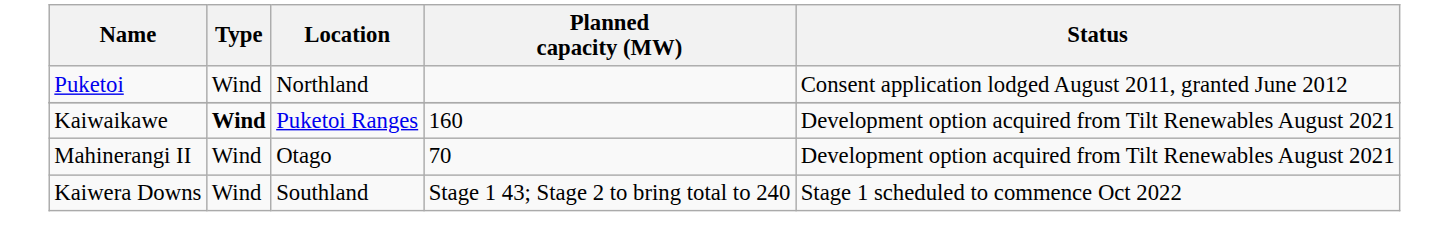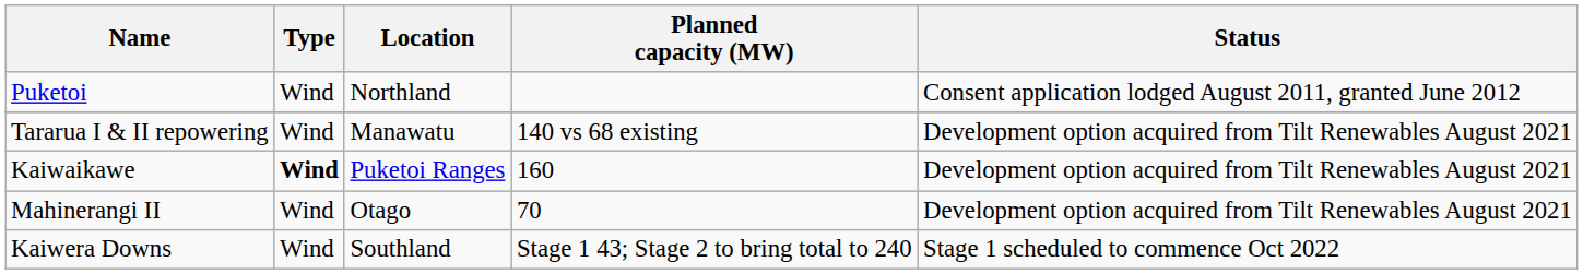 <table class="wikitable" style="margin:auto;">
 <tr>
 <th>Name</th>
 <th>Type</th>
 <th>Location</th>
 <th>Planned <br> capacity (MW)</th>
 <th>Status</th>
 </tr>
 <tr>
 <td><a href='#'>Puketoi</a></td>
 <td>Wind</td>
 <td>Northland</td>
 <td></td>
 <td>Consent application lodged August 2011, granted June 2012</td>
 </tr>
 <tr>
+</tr>
+<tr>
+<td>Tararua I & II repowering</td>
+<td>Wind</td>
+<td>Manawatu</td>
+<td>140 vs 68 existing</td>
+<td>Development option acquired from Tilt Renewables August 2021</td>
 </tr>
 <tr>
 <td>Kaiwaikawe</td>
 <td><strong>Wind</strong></td>
 <td><a href='#'>Puketoi Ranges</a></td>
 <td>160</td>
 <td>Development option acquired from Tilt Renewables August 2021</td>
 </tr>
 <tr>
 <td>Mahinerangi II</td>
 <td>Wind</td>
 <td>Otago</td>
 <td>70</td>
 <td>Development option acquired from Tilt Renewables August 2021</td>
 </tr>
 <tr>
 <td>Kaiwera Downs</td>
 <td>Wind</td>
 <td>Southland</td>
 <td>Stage 1 43; Stage 2 to bring total to 240</td>
 <td>Stage 1 scheduled to commence Oct 2022</td>
 </tr>
 </table>
